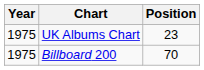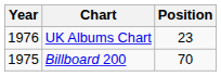 <table class="wikitable">
 <tr>
 <th>Year</th>
 <th>Chart</th>
 <th>Position</th>
 </tr>
 <tr>
-<td>1975</td>
+<td>1976</td>
 <td><a href='#'>UK Albums Chart</a></td>
 <td align="center">23</td>
 </tr>
 <tr>
 <td>1975</td>
 <td><a href='#'><em>Billboard</em> 200</a></td>
 <td align="center">70</td>
 </tr>
 </table>
